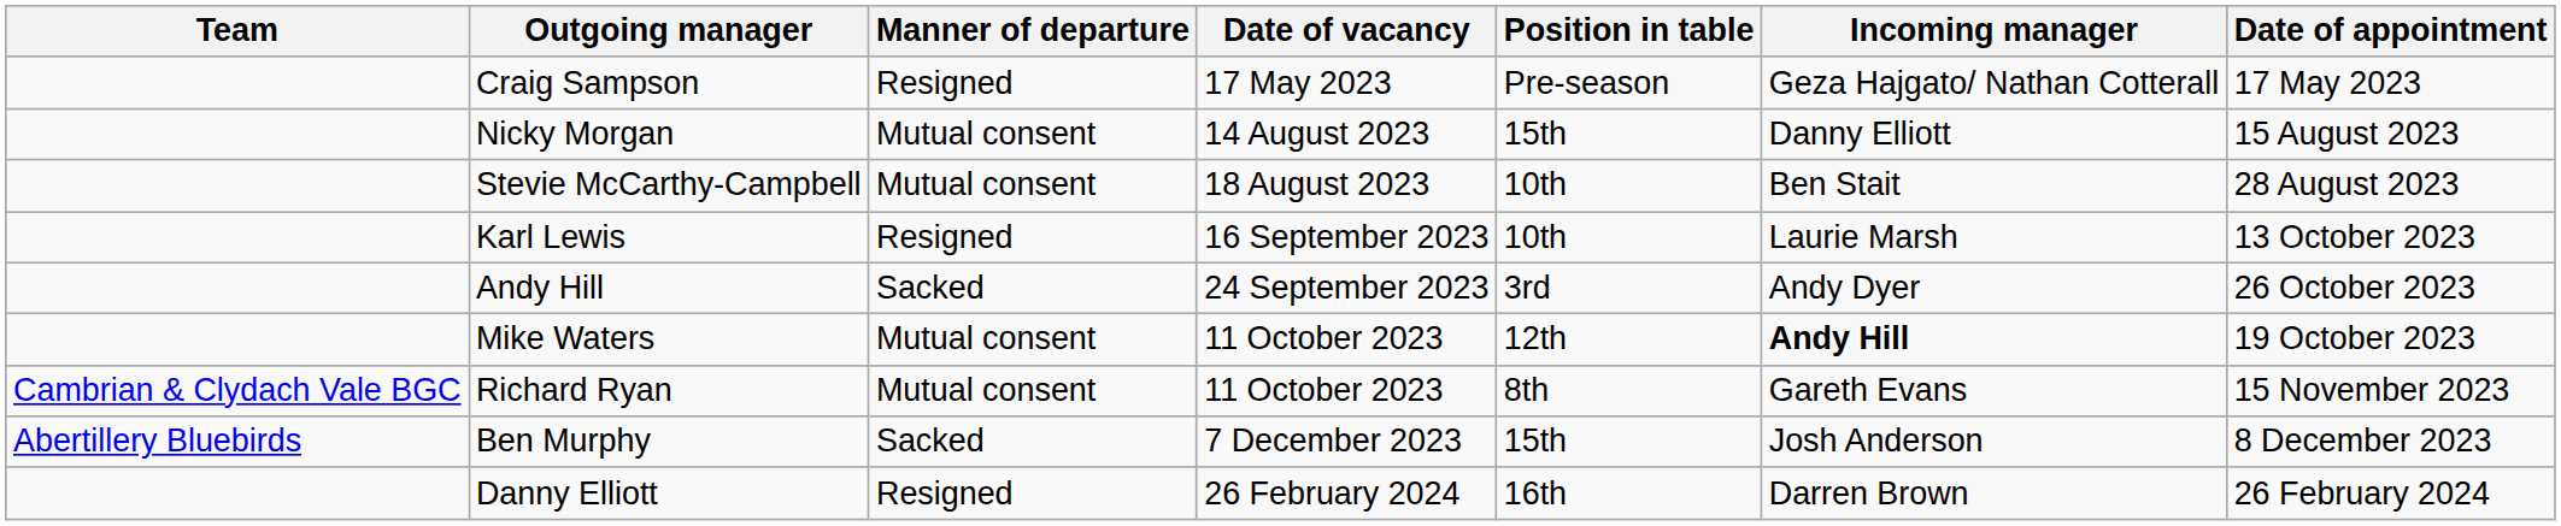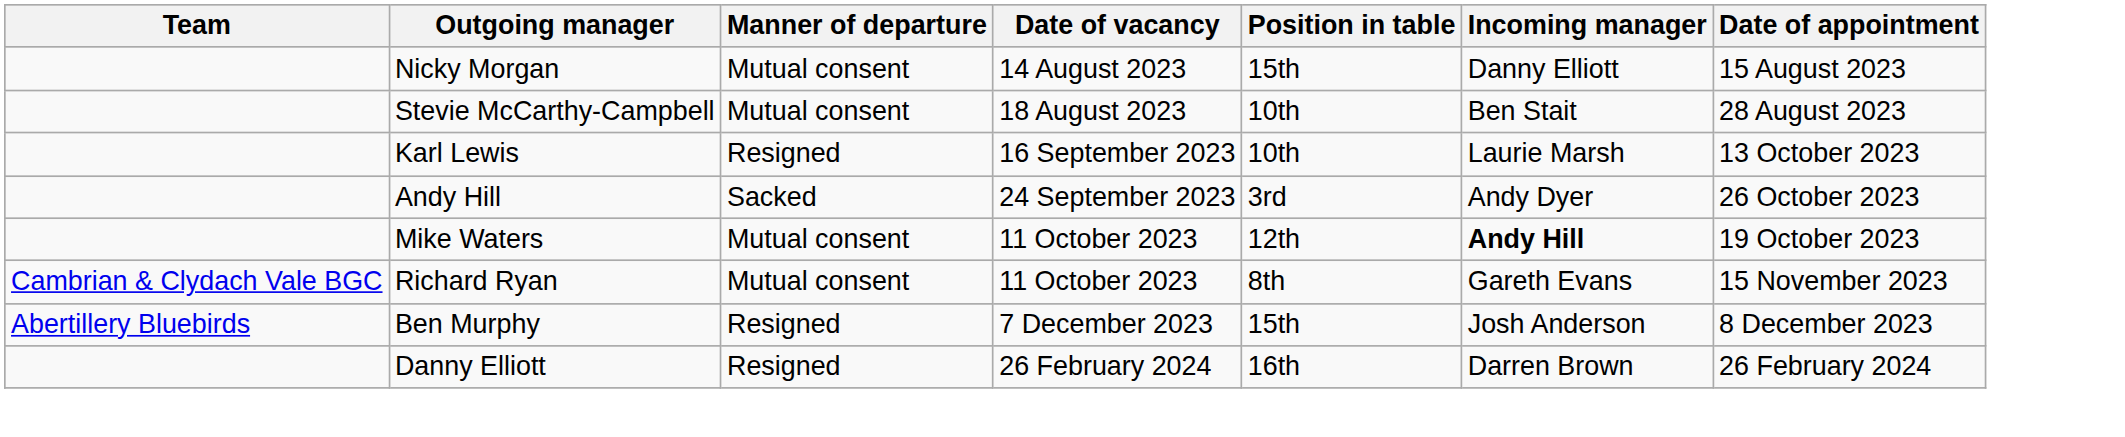 <table class="wikitable sortable">
 <tr>
 <th>Team</th>
 <th>Outgoing manager</th>
 <th>Manner of departure</th>
 <th>Date of vacancy</th>
 <th>Position in table</th>
 <th>Incoming manager</th>
 <th>Date of appointment</th>
-</tr>
-<tr>
-<td></td>
-<td> Craig Sampson</td>
-<td>Resigned</td>
-<td>17 May 2023</td>
-<td>Pre-season</td>
-<td> Geza Hajgato/ Nathan Cotterall</td>
-<td>17 May 2023</td>
 </tr>
 <tr>
 <td></td>
 <td> Nicky Morgan</td>
 <td>Mutual consent</td>
 <td>14 August 2023</td>
 <td>15th</td>
 <td> Danny Elliott</td>
 <td>15 August 2023</td>
 </tr>
 <tr>
 <td></td>
 <td> Stevie McCarthy-Campbell</td>
 <td>Mutual consent</td>
 <td>18 August 2023</td>
 <td>10th</td>
 <td> Ben Stait</td>
 <td>28 August 2023</td>
 </tr>
 <tr>
 <td></td>
 <td> Karl Lewis</td>
 <td>Resigned</td>
 <td>16 September 2023</td>
 <td>10th</td>
 <td> Laurie Marsh</td>
 <td>13 October 2023</td>
 </tr>
 <tr>
 <td></td>
 <td> Andy Hill</td>
 <td>Sacked</td>
 <td>24 September 2023</td>
 <td>3rd</td>
 <td> Andy Dyer</td>
 <td>26 October 2023</td>
 </tr>
 <tr>
 <td></td>
 <td> Mike Waters</td>
 <td>Mutual consent</td>
 <td>11 October 2023</td>
 <td>12th</td>
 <td><strong> Andy Hill</strong></td>
 <td>19 October 2023</td>
 </tr>
 <tr>
 <td {{nowrap><a href='#'>Cambrian & Clydach Vale BGC</a></td>
 <td> Richard Ryan</td>
 <td>Mutual consent</td>
 <td>11 October 2023</td>
 <td>8th</td>
 <td> Gareth Evans</td>
 <td>15 November 2023</td>
 </tr>
 <tr>
 <td {{nowrap><a href='#'>Abertillery Bluebirds</a></td>
 <td> Ben Murphy</td>
-<td>Sacked</td>
+<td>Resigned</td>
 <td>7 December 2023</td>
 <td>15th</td>
 <td> Josh Anderson</td>
 <td>8 December 2023</td>
 </tr>
 <tr>
 <td></td>
 <td> Danny Elliott</td>
 <td>Resigned</td>
 <td>26 February 2024</td>
 <td>16th</td>
 <td> Darren Brown</td>
 <td>26 February 2024</td>
 </tr>
 </table>
